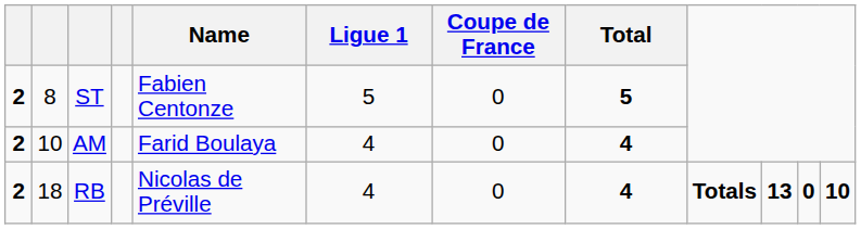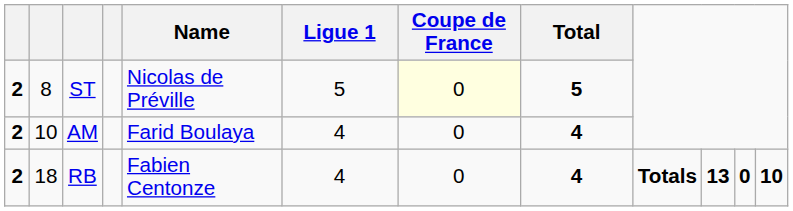 <table class="wikitable" style="text-align:center">
 <tr>
 <th width=15></th>
 <th width=15></th>
 <th width=15></th>
 <th width=15></th>
 <th width=160>Name</th>
 <th width=120><a href='#'>Ligue 1</a></th>
 <th width=120><a href='#'>Coupe de France</a></th>
 <th width=120>Total</th>
 </tr>
 <tr>
 <td><strong>2</strong></td>
 <td>8</td>
 <td><a href='#'>ST</a></td>
 <td></td>
-<td align=left><a href='#'>Fabien Centonze</a></td>
+<td align=left><a href='#'>Nicolas de Préville</a></td>
 <td>5</td>
-<td>0</td>
+<td style="background: lightyellow;">0</td>
 <td><strong>5</strong></td>
 </tr>
 <tr>
 <td><strong>2</strong></td>
 <td>10</td>
 <td><a href='#'>AM</a></td>
 <td></td>
 <td align=left><a href='#'>Farid Boulaya</a></td>
 <td>4</td>
 <td>0</td>
 <td><strong>4</strong></td>
 </tr>
 <tr>
 <td><strong>2</strong></td>
 <td>18</td>
 <td><a href='#'>RB</a></td>
 <td></td>
-<td align=left><a href='#'>Nicolas de Préville</a></td>
+<td align=left><a href='#'>Fabien Centonze</a></td>
 <td>4</td>
 <td>0</td>
 <td><strong>4</strong></td>
 <td><strong>Totals</strong></td>
 <td><strong>13</strong></td>
 <td><strong>0</strong></td>
 <td><strong>10</strong></td>
 </tr>
 </table>
